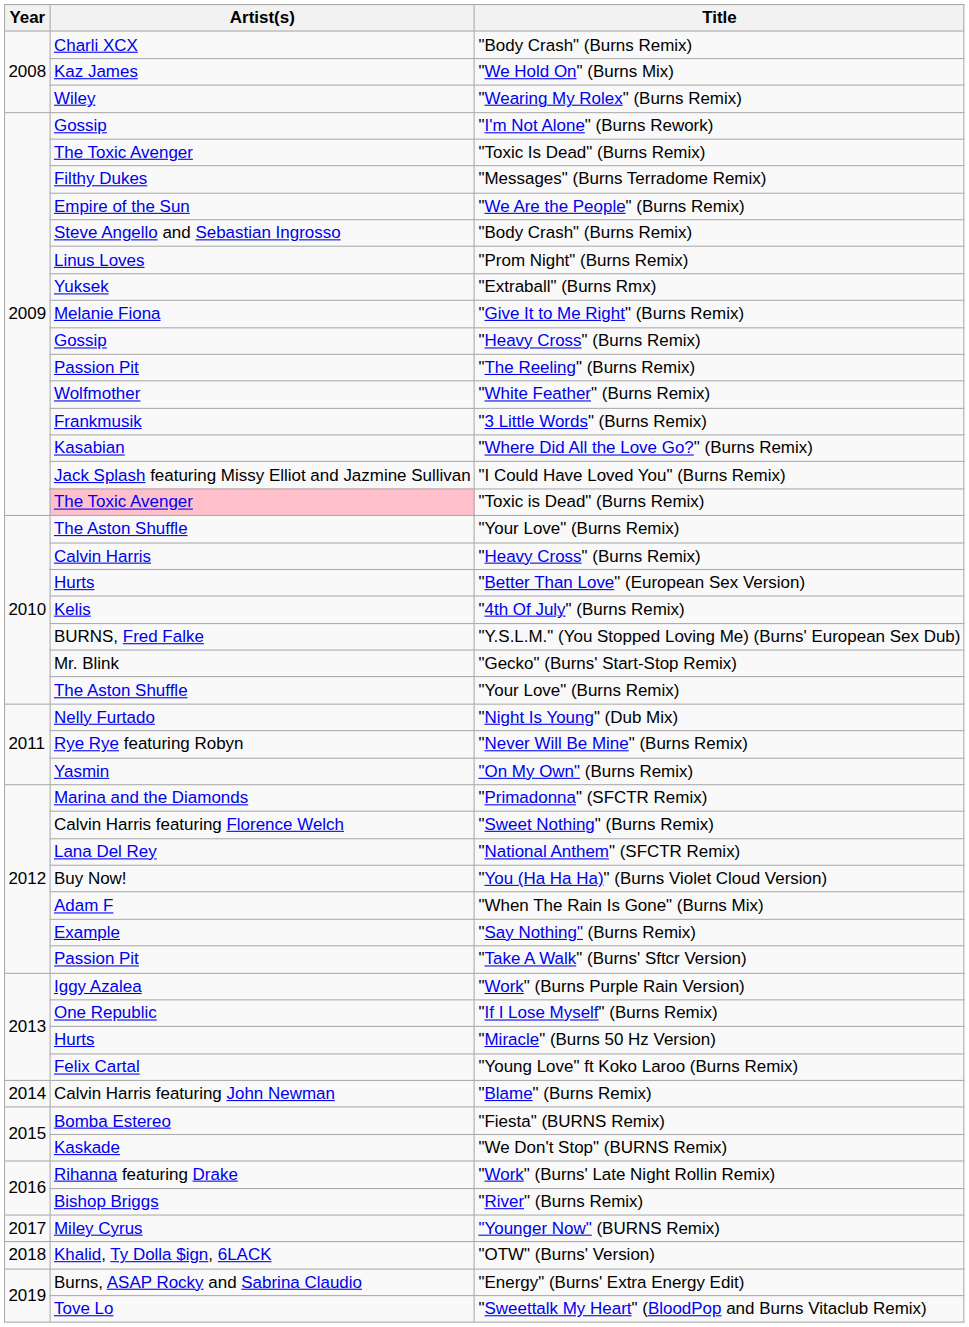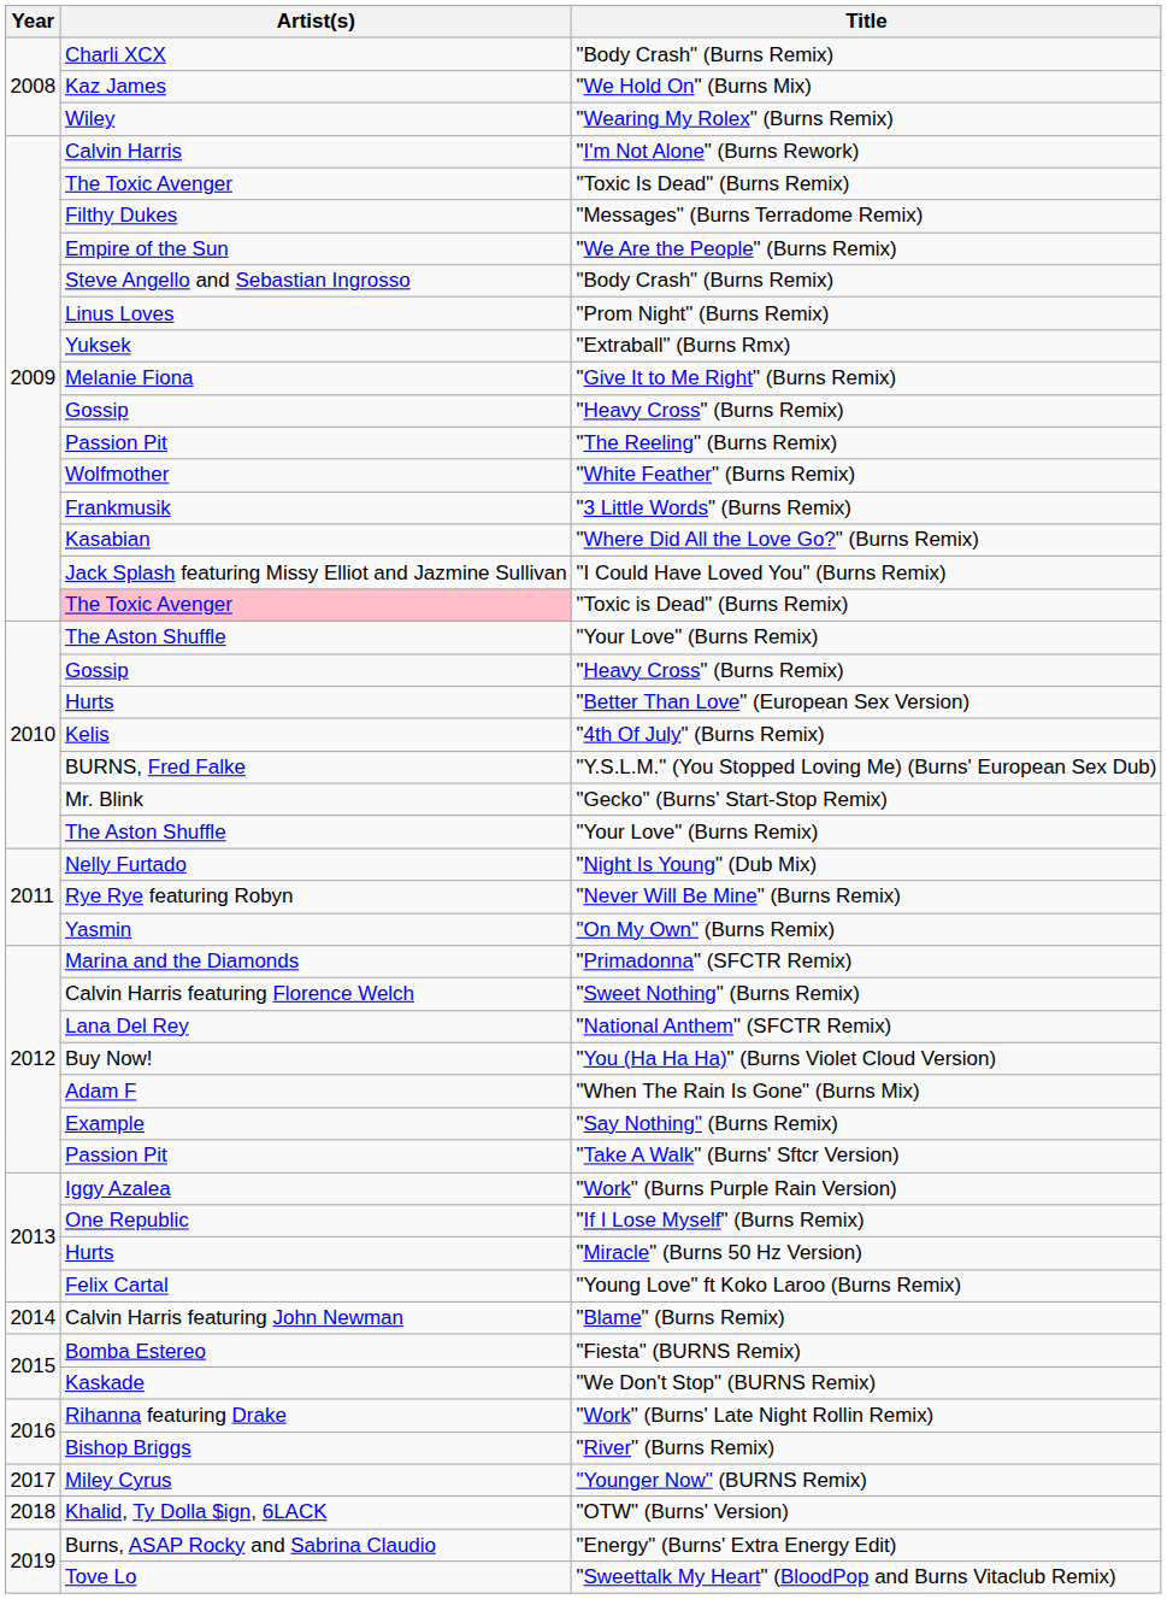 <table class="wikitable plainrowheaders">
 <tr>
 <th>Year</th>
 <th>Artist(s)</th>
 <th>Title</th>
 </tr>
 <tr>
 <td rowspan="3">2008</td>
 <td><a href='#'>Charli XCX</a></td>
 <td>"Body Crash" (Burns Remix)</td>
 </tr>
 <tr>
 <td><a href='#'>Kaz James</a></td>
 <td>"<a href='#'>We Hold On</a>" (Burns Mix)</td>
 </tr>
 <tr>
 <td><a href='#'>Wiley</a></td>
 <td>"<a href='#'>Wearing My Rolex</a>" (Burns Remix)</td>
 </tr>
 <tr>
 <td rowspan="15">2009</td>
-<td><a href='#'>Gossip</a></td>
+<td><a href='#'>Calvin Harris</a></td>
 <td>"<a href='#'>I'm Not Alone</a>" (Burns Rework)</td>
 </tr>
 <tr>
 <td><a href='#'>The Toxic Avenger</a></td>
 <td>"Toxic Is Dead" (Burns Remix)</td>
 </tr>
 <tr>
 <td><a href='#'>Filthy Dukes</a></td>
 <td>"Messages" (Burns Terradome Remix)</td>
 </tr>
 <tr>
 <td><a href='#'>Empire of the Sun</a></td>
 <td>"<a href='#'>We Are the People</a>" (Burns Remix)</td>
 </tr>
 <tr>
 <td><a href='#'>Steve Angello</a> and <a href='#'>Sebastian Ingrosso</a></td>
 <td>"Body Crash" (Burns Remix)</td>
 </tr>
 <tr>
 <td><a href='#'>Linus Loves</a></td>
 <td>"Prom Night" (Burns Remix)</td>
 </tr>
 <tr>
 <td><a href='#'>Yuksek</a></td>
 <td>"Extraball" (Burns Rmx)</td>
 </tr>
 <tr>
 <td><a href='#'>Melanie Fiona</a></td>
 <td>"<a href='#'>Give It to Me Right</a>" (Burns Remix)</td>
 </tr>
 <tr>
 <td><a href='#'>Gossip</a></td>
 <td>"<a href='#'>Heavy Cross</a>" (Burns Remix)</td>
 </tr>
 <tr>
 <td><a href='#'>Passion Pit</a></td>
 <td>"<a href='#'>The Reeling</a>" (Burns Remix)</td>
 </tr>
 <tr>
 <td><a href='#'>Wolfmother</a></td>
 <td>"<a href='#'>White Feather</a>" (Burns Remix)</td>
 </tr>
 <tr>
 <td><a href='#'>Frankmusik</a></td>
 <td>"<a href='#'>3 Little Words</a>" (Burns Remix)</td>
 </tr>
 <tr>
 <td><a href='#'>Kasabian</a></td>
 <td>"<a href='#'>Where Did All the Love Go?</a>" (Burns Remix)</td>
 </tr>
 <tr>
 <td><a href='#'>Jack Splash</a> featuring Missy Elliot and Jazmine Sullivan</td>
 <td>"I Could Have Loved You" (Burns Remix)</td>
 </tr>
 <tr>
 <td style="background: pink;"><a href='#'>The Toxic Avenger</a></td>
 <td>"Toxic is Dead" (Burns Remix)</td>
 </tr>
 <tr>
 <td rowspan="7">2010</td>
 <td><a href='#'>The Aston Shuffle</a></td>
 <td>"Your Love" (Burns Remix)</td>
 </tr>
 <tr>
-<td><a href='#'>Calvin Harris</a></td>
+<td><a href='#'>Gossip</a></td>
 <td>"<a href='#'>Heavy Cross</a>" (Burns Remix)</td>
 </tr>
 <tr>
 <td><a href='#'>Hurts</a></td>
 <td>"<a href='#'>Better Than Love</a>" (European Sex Version)</td>
 </tr>
 <tr>
 <td><a href='#'>Kelis</a></td>
 <td>"<a href='#'>4th Of July</a>" (Burns Remix)</td>
 </tr>
 <tr>
 <td>BURNS, <a href='#'>Fred Falke</a></td>
 <td>"Y.S.L.M." (You Stopped Loving Me) (Burns' European Sex Dub)</td>
 </tr>
 <tr>
 <td>Mr. Blink</td>
 <td>"Gecko" (Burns' Start-Stop Remix)</td>
 </tr>
 <tr>
 <td><a href='#'>The Aston Shuffle</a></td>
 <td>"Your Love" (Burns Remix)</td>
 </tr>
 <tr>
 <td rowspan="3">2011</td>
 <td><a href='#'>Nelly Furtado</a></td>
 <td>"<a href='#'>Night Is Young</a>" (Dub Mix)</td>
 </tr>
 <tr>
 <td><a href='#'>Rye Rye</a> featuring Robyn</td>
 <td>"<a href='#'>Never Will Be Mine</a>" (Burns Remix)</td>
 </tr>
 <tr>
 <td><a href='#'>Yasmin</a></td>
 <td><a href='#'>"On My Own"</a> (Burns Remix)</td>
 </tr>
 <tr>
 <td rowspan="7">2012</td>
 <td><a href='#'>Marina and the Diamonds</a></td>
 <td>"<a href='#'>Primadonna</a>" (SFCTR Remix)</td>
 </tr>
 <tr>
 <td>Calvin Harris featuring <a href='#'>Florence Welch</a></td>
 <td>"<a href='#'>Sweet Nothing</a>" (Burns Remix)</td>
 </tr>
 <tr>
 <td><a href='#'>Lana Del Rey</a></td>
 <td>"<a href='#'>National Anthem</a>" (SFCTR Remix)</td>
 </tr>
 <tr>
 <td>Buy Now!</td>
 <td>"<a href='#'>You (Ha Ha Ha)</a>" (Burns Violet Cloud Version)</td>
 </tr>
 <tr>
 <td><a href='#'>Adam F</a></td>
 <td>"When The Rain Is Gone" (Burns Mix)</td>
 </tr>
 <tr>
 <td><a href='#'>Example</a></td>
 <td>"<a href='#'>Say Nothing"</a> (Burns Remix)</td>
 </tr>
 <tr>
 <td><a href='#'>Passion Pit</a></td>
 <td>"<a href='#'>Take A Walk</a>" (Burns' Sftcr Version)</td>
 </tr>
 <tr>
 <td rowspan="4">2013</td>
 <td><a href='#'>Iggy Azalea</a></td>
 <td>"<a href='#'>Work</a>" (Burns Purple Rain Version)</td>
 </tr>
 <tr>
 <td><a href='#'>One Republic</a></td>
 <td>"<a href='#'>If I Lose Myself</a>" (Burns Remix)</td>
 </tr>
 <tr>
 <td><a href='#'>Hurts</a></td>
 <td>"<a href='#'>Miracle</a>" (Burns 50 Hz Version)</td>
 </tr>
 <tr>
 <td><a href='#'>Felix Cartal</a></td>
 <td>"Young Love" ft Koko Laroo (Burns Remix)</td>
 </tr>
 <tr>
 <td>2014</td>
 <td>Calvin Harris featuring <a href='#'>John Newman</a></td>
 <td>"<a href='#'>Blame</a>" (Burns Remix)</td>
 </tr>
 <tr>
 <td rowspan="2">2015</td>
 <td><a href='#'>Bomba Estereo</a></td>
 <td>"Fiesta" (BURNS Remix)</td>
 </tr>
 <tr>
 <td><a href='#'>Kaskade</a></td>
 <td>"We Don't Stop" (BURNS Remix)</td>
 </tr>
 <tr>
 <td rowspan="2">2016</td>
 <td><a href='#'>Rihanna</a> featuring <a href='#'>Drake</a></td>
 <td>"<a href='#'>Work</a>" (Burns' Late Night Rollin Remix)</td>
 </tr>
 <tr>
 <td><a href='#'>Bishop Briggs</a></td>
 <td>"<a href='#'>River</a>" (Burns Remix)</td>
 </tr>
 <tr>
 <td>2017</td>
 <td><a href='#'>Miley Cyrus</a></td>
 <td><a href='#'>"Younger Now"</a> (BURNS Remix)</td>
 </tr>
 <tr>
 <td>2018</td>
 <td><a href='#'>Khalid</a>, <a href='#'>Ty Dolla $ign</a>, <a href='#'>6LACK</a></td>
 <td>"OTW" (Burns' Version)</td>
 </tr>
 <tr>
 <td rowspan="2">2019</td>
 <td>Burns, <a href='#'>ASAP Rocky</a> and <a href='#'>Sabrina Claudio</a></td>
 <td>"Energy" (Burns' Extra Energy Edit)</td>
 </tr>
 <tr>
 <td><a href='#'>Tove Lo</a></td>
 <td>"<a href='#'>Sweettalk My Heart</a>" (<a href='#'>BloodPop</a> and Burns Vitaclub Remix)</td>
 </tr>
 </table>
